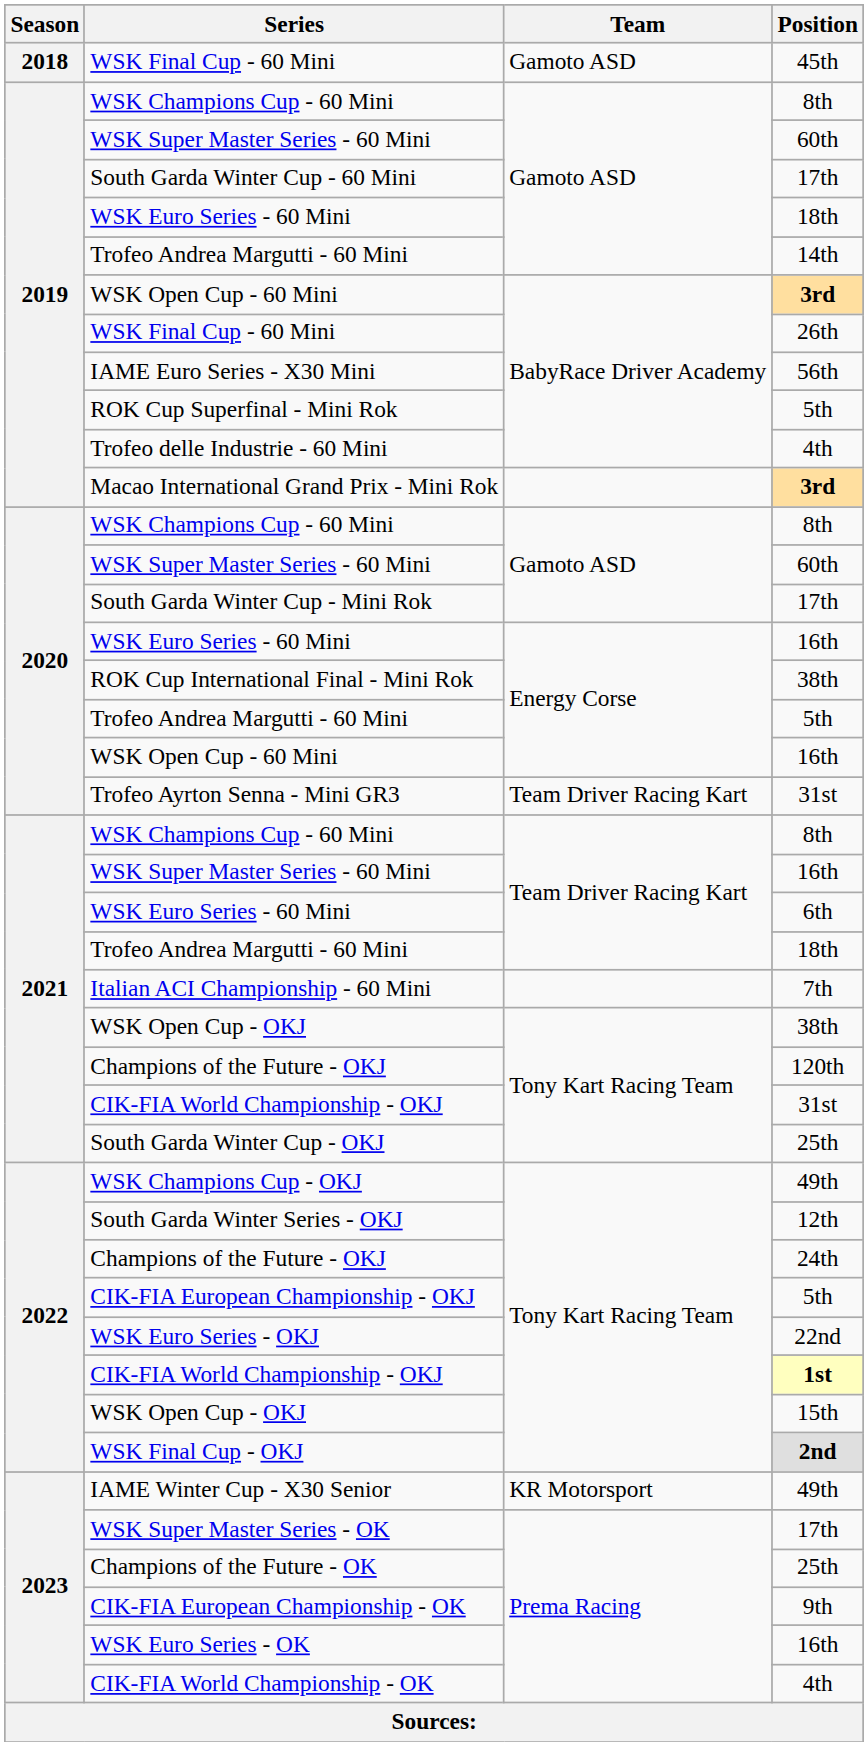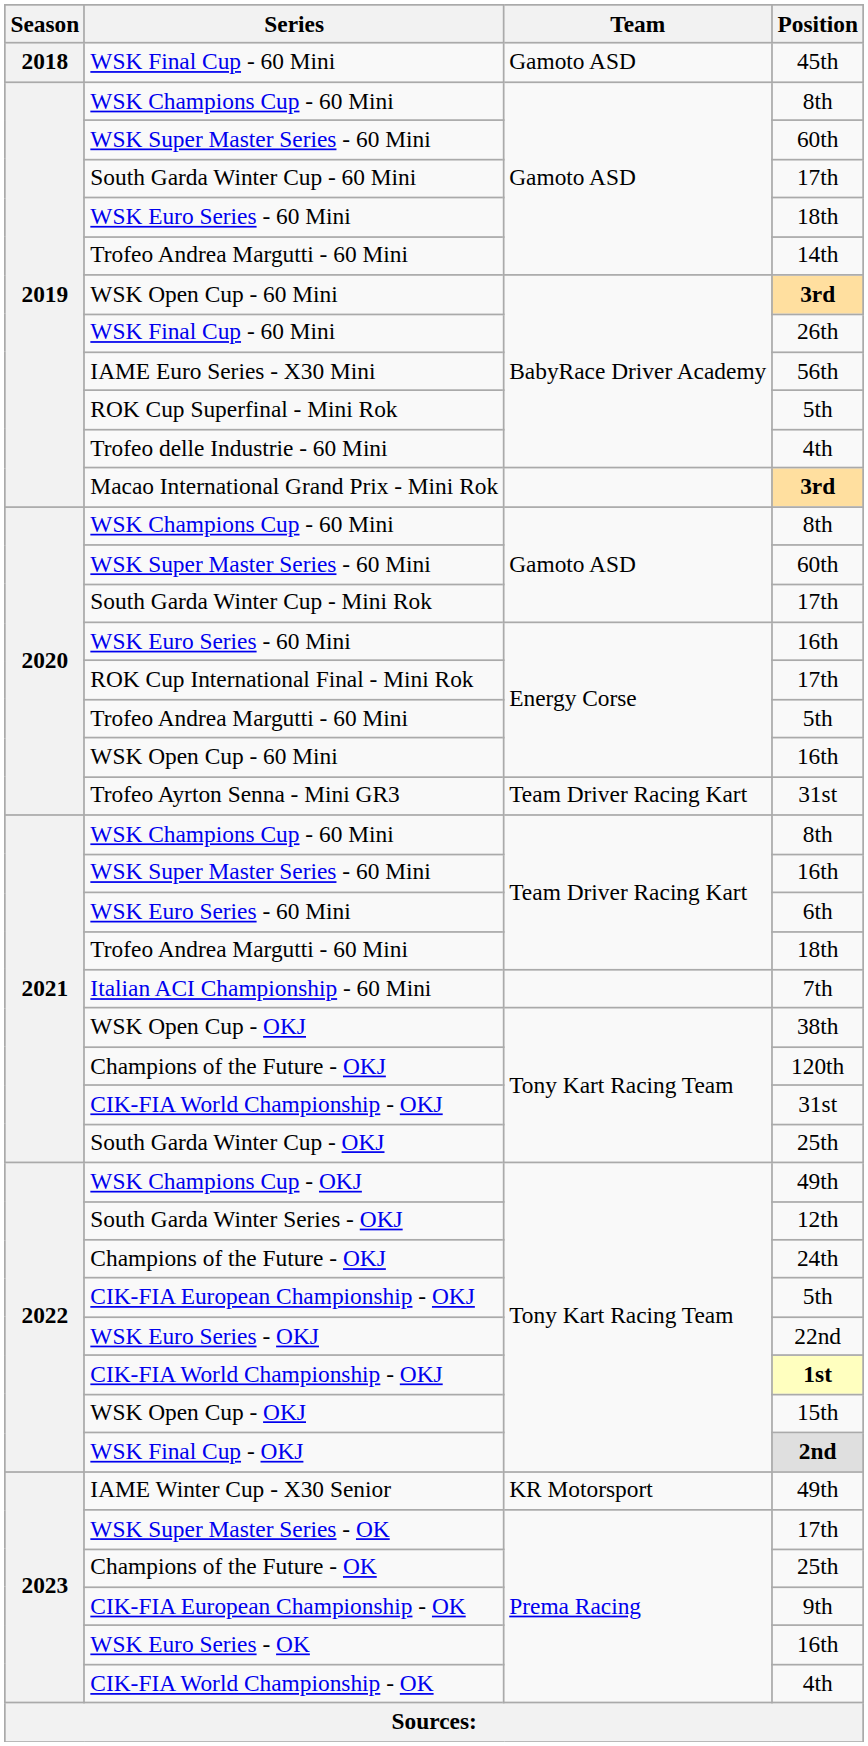 <table class="wikitable" style="font-size: 85%; text-align:center">
 <tr>
 <th>Season</th>
 <th>Series</th>
 <th>Team</th>
 <th>Position</th>
 </tr>
 <tr>
 <th>2018</th>
 <td align="left"><a href='#'>WSK Final Cup</a> - 60 Mini</td>
 <td align="left">Gamoto ASD</td>
 <td>45th</td>
 </tr>
 <tr>
 <th rowspan="11">2019</th>
 <td align="left"><a href='#'>WSK Champions Cup</a> - 60 Mini</td>
 <td rowspan="5"  align="left">Gamoto ASD</td>
 <td>8th</td>
 </tr>
 <tr>
 <td align="left"><a href='#'>WSK Super Master Series</a> - 60 Mini</td>
 <td>60th</td>
 </tr>
 <tr>
 <td align="left">South Garda Winter Cup - 60 Mini</td>
 <td>17th</td>
 </tr>
 <tr>
 <td align="left"><a href='#'>WSK Euro Series</a> - 60 Mini</td>
 <td>18th</td>
 </tr>
 <tr>
 <td align="left">Trofeo Andrea Margutti - 60 Mini</td>
 <td>14th</td>
 </tr>
 <tr>
 <td align="left">WSK Open Cup - 60 Mini</td>
 <td rowspan="5" align="left">BabyRace Driver Academy</td>
 <td style="background:#FFDF9F"><strong>3rd</strong></td>
 </tr>
 <tr>
 <td align="left"><a href='#'>WSK Final Cup</a> - 60 Mini</td>
 <td>26th</td>
 </tr>
 <tr>
 <td align="left">IAME Euro Series - X30 Mini</td>
 <td>56th</td>
 </tr>
 <tr>
 <td align="left">ROK Cup Superfinal - Mini Rok</td>
 <td>5th</td>
 </tr>
 <tr>
 <td align="left">Trofeo delle Industrie - 60 Mini</td>
 <td>4th</td>
 </tr>
 <tr>
 <td align="left">Macao International Grand Prix - Mini Rok</td>
 <td></td>
 <td style="background:#FFDF9F"><strong>3rd</strong></td>
 </tr>
 <tr>
 <th rowspan="8">2020</th>
 <td align="left"><a href='#'>WSK Champions Cup</a> - 60 Mini</td>
 <td rowspan="3"  align="left">Gamoto ASD</td>
 <td>8th</td>
 </tr>
 <tr>
 <td align="left"><a href='#'>WSK Super Master Series</a> - 60 Mini</td>
 <td>60th</td>
 </tr>
 <tr>
 <td align="left">South Garda Winter Cup - Mini Rok</td>
 <td>17th</td>
 </tr>
 <tr>
 <td align="left"><a href='#'>WSK Euro Series</a> - 60 Mini</td>
 <td rowspan="4"  align="left">Energy Corse</td>
 <td>16th</td>
 </tr>
 <tr>
 <td align="left">ROK Cup International Final - Mini Rok</td>
-<td>38th</td>
+<td>17th</td>
 </tr>
 <tr>
 <td align="left">Trofeo Andrea Margutti - 60 Mini</td>
 <td>5th</td>
 </tr>
 <tr>
 <td align="left">WSK Open Cup - 60 Mini</td>
 <td>16th</td>
 </tr>
 <tr>
 <td align="left">Trofeo Ayrton Senna - Mini GR3</td>
 <td align="left">Team Driver Racing Kart</td>
 <td>31st</td>
 </tr>
 <tr>
 <th rowspan="9">2021</th>
 <td align="left"><a href='#'>WSK Champions Cup</a> - 60 Mini</td>
 <td rowspan="4"  align="left">Team Driver Racing Kart</td>
 <td>8th</td>
 </tr>
 <tr>
 <td align="left"><a href='#'>WSK Super Master Series</a> - 60 Mini</td>
 <td>16th</td>
 </tr>
 <tr>
 <td align="left"><a href='#'>WSK Euro Series</a> - 60 Mini</td>
 <td>6th</td>
 </tr>
 <tr>
 <td align="left">Trofeo Andrea Margutti - 60 Mini</td>
 <td>18th</td>
 </tr>
 <tr>
 <td align="left"><a href='#'>Italian ACI Championship</a> - 60 Mini</td>
 <td></td>
 <td>7th</td>
 </tr>
 <tr>
 <td align="left">WSK Open Cup - <a href='#'>OKJ</a></td>
 <td rowspan="4"  align="left">Tony Kart Racing Team</td>
 <td>38th</td>
 </tr>
 <tr>
 <td align="left">Champions of the Future - <a href='#'>OKJ</a></td>
 <td>120th</td>
 </tr>
 <tr>
 <td align="left"><a href='#'>CIK-FIA World Championship</a> - <a href='#'>OKJ</a></td>
 <td>31st</td>
 </tr>
 <tr>
 <td align="left">South Garda Winter Cup - <a href='#'>OKJ</a></td>
 <td>25th</td>
 </tr>
 <tr>
 <th rowspan="8">2022</th>
 <td align="left"><a href='#'>WSK Champions Cup</a> - <a href='#'>OKJ</a></td>
 <td rowspan="8"  align="left">Tony Kart Racing Team</td>
 <td>49th</td>
 </tr>
 <tr>
 <td align="left">South Garda Winter Series - <a href='#'>OKJ</a></td>
 <td>12th</td>
 </tr>
 <tr>
 <td align="left">Champions of the Future - <a href='#'>OKJ</a></td>
 <td>24th</td>
 </tr>
 <tr>
 <td align="left"><a href='#'>CIK-FIA European Championship</a> - <a href='#'>OKJ</a></td>
 <td>5th</td>
 </tr>
 <tr>
 <td align="left"><a href='#'>WSK Euro Series</a> - <a href='#'>OKJ</a></td>
 <td>22nd</td>
 </tr>
 <tr>
 <td align="left"><a href='#'>CIK-FIA World Championship</a> - <a href='#'>OKJ</a></td>
 <td style="background:#FFFFBF;"><strong>1st</strong></td>
 </tr>
 <tr>
 <td align="left">WSK Open Cup - <a href='#'>OKJ</a></td>
 <td>15th</td>
 </tr>
 <tr>
 <td align="left"><a href='#'>WSK Final Cup</a> - <a href='#'>OKJ</a></td>
 <td style="background:#DFDFDF;"><strong>2nd</strong></td>
 </tr>
 <tr>
 <th rowspan="6">2023</th>
 <td align="left">IAME Winter Cup - X30 Senior</td>
 <td align="left">KR Motorsport</td>
 <td>49th</td>
 </tr>
 <tr>
 <td align="left"><a href='#'>WSK Super Master Series</a> - <a href='#'>OK</a></td>
 <td rowspan="5"  align="left"><a href='#'>Prema Racing</a></td>
 <td>17th</td>
 </tr>
 <tr>
 <td align="left">Champions of the Future - <a href='#'>OK</a></td>
 <td>25th</td>
 </tr>
 <tr>
 <td align="left"><a href='#'>CIK-FIA European Championship</a> - <a href='#'>OK</a></td>
 <td>9th</td>
 </tr>
 <tr>
 <td align="left"><a href='#'>WSK Euro Series</a> - <a href='#'>OK</a></td>
 <td>16th</td>
 </tr>
 <tr>
 <td align="left"><a href='#'>CIK-FIA World Championship</a> - <a href='#'>OK</a></td>
 <td>4th</td>
 </tr>
 <tr>
 <th colspan="4">Sources:</th>
 </tr>
 </table>
